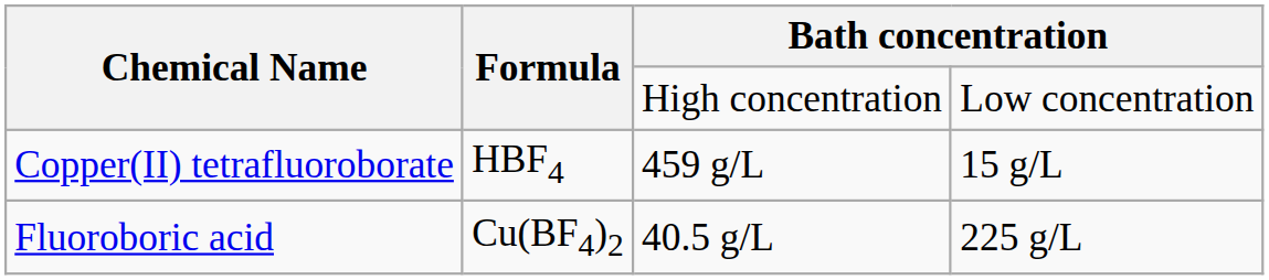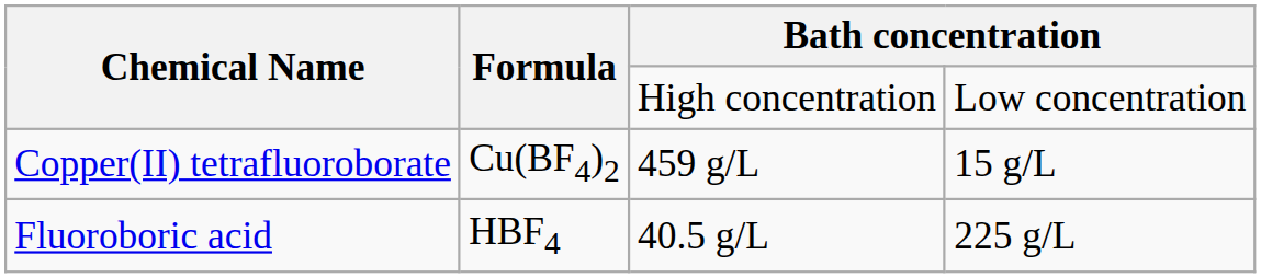 <table class="wikitable">
 <tr>
 <th rowspan="2">Chemical Name</th>
 <th rowspan="2">Formula</th>
 <th colspan="3">Bath concentration</th>
 </tr>
 <tr>
 <td>High concentration</td>
 <td>Low concentration</td>
 </tr>
 <tr>
 <td><a href='#'>Copper(II) tetrafluoroborate</a></td>
-<td>HBF<sub>4</sub></td>
+<td>Cu(BF<sub>4</sub>)<sub>2</sub></td>
 <td>459 g/L</td>
 <td>15 g/L</td>
 </tr>
 <tr>
 <td><a href='#'>Fluoroboric acid</a></td>
-<td>Cu(BF<sub>4</sub>)<sub>2</sub></td>
+<td>HBF<sub>4</sub></td>
 <td>40.5 g/L</td>
 <td>225 g/L</td>
 </tr>
 </table>
